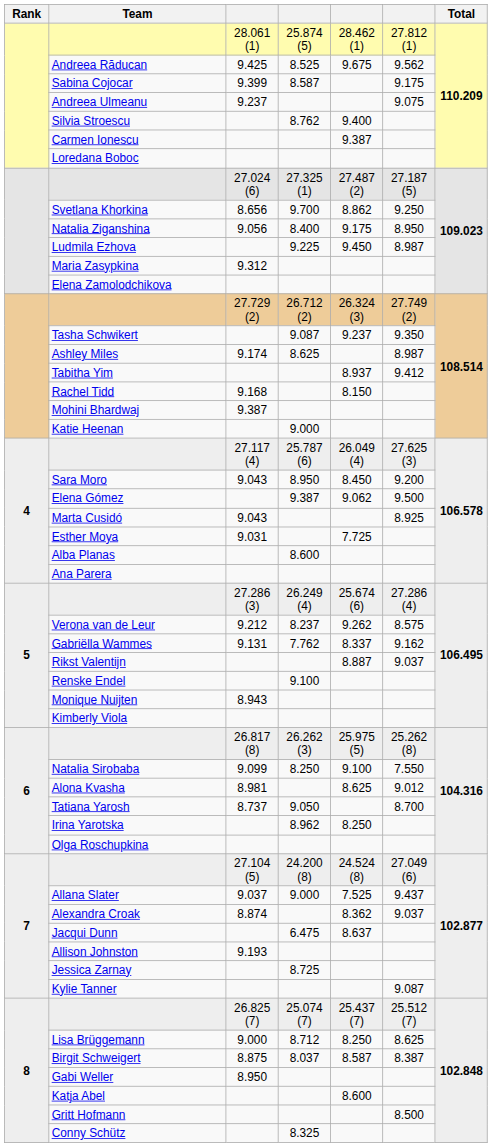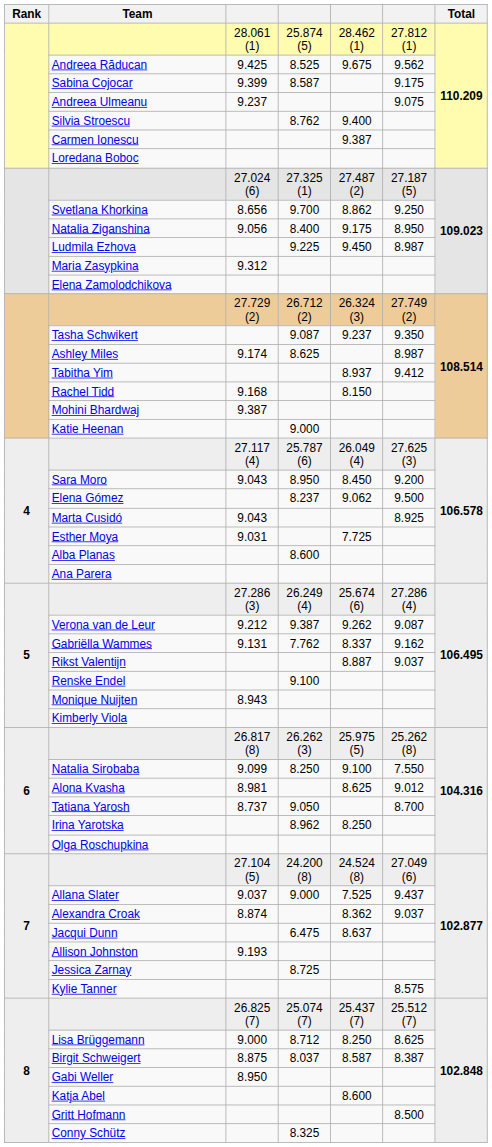 <table class="wikitable" style="text-align:center; font-size:95%">
 <tr>
 <th scope="col" style="width:50px;">Rank</th>
 <th scope="col" style="width:220px;">Team</th>
 <th scope="col" style="width:60px;"></th>
 <th scope="col" style="width:60px;"></th>
 <th scope="col" style="width:60px;"></th>
 <th scope="col" style="width:60px;"></th>
 <th scope="col" style="width:60px;">Total</th>
 </tr>
 <tr style="background:#fffcaf;">
 <td rowspan=7></td>
 <td style="text-align:left;"><strong></strong></td>
 <td>28.061 (1)</td>
 <td>25.874 (5)</td>
 <td>28.462 (1)</td>
 <td>27.812 (1)</td>
 <td rowspan=7><strong>110.209</strong></td>
 </tr>
 <tr>
 <td style="text-align:left;"><a href='#'>Andreea Răducan</a></td>
 <td>9.425</td>
 <td>8.525</td>
 <td>9.675</td>
 <td>9.562</td>
 </tr>
 <tr>
 <td style="text-align:left;"><a href='#'>Sabina Cojocar</a></td>
 <td>9.399</td>
 <td>8.587</td>
 <td></td>
 <td>9.175</td>
 </tr>
 <tr>
 <td style="text-align:left;"><a href='#'>Andreea Ulmeanu</a></td>
 <td>9.237</td>
 <td></td>
 <td></td>
 <td>9.075</td>
 </tr>
 <tr>
 <td style="text-align:left;"><a href='#'>Silvia Stroescu</a></td>
 <td></td>
 <td>8.762</td>
 <td>9.400</td>
 <td></td>
 </tr>
 <tr>
 <td style="text-align:left;"><a href='#'>Carmen Ionescu</a></td>
 <td></td>
 <td></td>
 <td>9.387</td>
 <td></td>
 </tr>
 <tr>
 <td style="text-align:left;"><a href='#'>Loredana Boboc</a></td>
 <td></td>
 <td></td>
 <td></td>
 <td></td>
 </tr>
 <tr style="background:#e5e5e5;">
 <td rowspan=6></td>
 <td style="text-align:left;"><strong></strong></td>
 <td>27.024 (6)</td>
 <td>27.325 (1)</td>
 <td>27.487 (2)</td>
 <td>27.187 (5)</td>
 <td rowspan=6><strong>109.023</strong></td>
 </tr>
 <tr>
 <td style="text-align:left;"><a href='#'>Svetlana Khorkina</a></td>
 <td>8.656</td>
 <td>9.700</td>
 <td>8.862</td>
 <td>9.250</td>
 </tr>
 <tr>
 <td style="text-align:left;"><a href='#'>Natalia Ziganshina</a></td>
 <td>9.056</td>
 <td>8.400</td>
 <td>9.175</td>
 <td>8.950</td>
 </tr>
 <tr>
 <td style="text-align:left;"><a href='#'>Ludmila Ezhova</a></td>
 <td></td>
 <td>9.225</td>
 <td>9.450</td>
 <td>8.987</td>
 </tr>
 <tr>
 <td style="text-align:left;"><a href='#'>Maria Zasypkina</a></td>
 <td>9.312</td>
 <td></td>
 <td></td>
 <td></td>
 </tr>
 <tr>
 <td style="text-align:left;"><a href='#'>Elena Zamolodchikova</a></td>
 <td></td>
 <td></td>
 <td></td>
 <td></td>
 </tr>
 <tr style="background:#ec9;">
 <td rowspan=7></td>
 <td style="text-align:left;"><strong></strong></td>
 <td>27.729 (2)</td>
 <td>26.712 (2)</td>
 <td>26.324 (3)</td>
 <td>27.749 (2)</td>
 <td rowspan=7><strong>108.514</strong></td>
 </tr>
 <tr>
 <td style="text-align:left;"><a href='#'>Tasha Schwikert</a></td>
 <td></td>
 <td>9.087</td>
 <td>9.237</td>
 <td>9.350</td>
 </tr>
 <tr>
 <td style="text-align:left;"><a href='#'>Ashley Miles</a></td>
 <td>9.174</td>
 <td>8.625</td>
 <td></td>
 <td>8.987</td>
 </tr>
 <tr>
 <td style="text-align:left;"><a href='#'>Tabitha Yim</a></td>
 <td></td>
 <td></td>
 <td>8.937</td>
 <td>9.412</td>
 </tr>
 <tr>
 <td style="text-align:left;"><a href='#'>Rachel Tidd</a></td>
 <td>9.168</td>
 <td></td>
 <td>8.150</td>
 <td></td>
 </tr>
 <tr>
 <td style="text-align:left;"><a href='#'>Mohini Bhardwaj</a></td>
 <td>9.387</td>
 <td></td>
 <td></td>
 <td></td>
 </tr>
 <tr>
 <td style="text-align:left;"><a href='#'>Katie Heenan</a></td>
 <td></td>
 <td>9.000</td>
 <td></td>
 <td></td>
 </tr>
 <tr style="background:#eee;">
 <td rowspan=7><strong>4</strong></td>
 <td style="text-align:left;"><strong></strong></td>
 <td>27.117 (4)</td>
 <td>25.787 (6)</td>
 <td>26.049 (4)</td>
 <td>27.625 (3)</td>
 <td rowspan=7><strong>106.578</strong></td>
 </tr>
 <tr>
 <td style="text-align:left;"><a href='#'>Sara Moro</a></td>
 <td>9.043</td>
 <td>8.950</td>
 <td>8.450</td>
 <td>9.200</td>
 </tr>
 <tr>
 <td style="text-align:left;"><a href='#'>Elena Gómez</a></td>
 <td></td>
-<td>9.387</td>
+<td>8.237</td>
 <td>9.062</td>
 <td>9.500</td>
 </tr>
 <tr>
 <td style="text-align:left;"><a href='#'>Marta Cusidó</a></td>
 <td>9.043</td>
 <td></td>
 <td></td>
 <td>8.925</td>
 </tr>
 <tr>
 <td style="text-align:left;"><a href='#'>Esther Moya</a></td>
 <td>9.031</td>
 <td></td>
 <td>7.725</td>
 <td></td>
 </tr>
 <tr>
 <td style="text-align:left;"><a href='#'>Alba Planas</a></td>
 <td></td>
 <td>8.600</td>
 <td></td>
 <td></td>
 </tr>
 <tr>
 <td style="text-align:left;"><a href='#'>Ana Parera</a></td>
 <td></td>
 <td></td>
 <td></td>
 <td></td>
 </tr>
 <tr style="background:#eee;">
 <td rowspan=7><strong>5</strong></td>
 <td style="text-align:left;"><strong></strong></td>
 <td>27.286 (3)</td>
 <td>26.249 (4)</td>
 <td>25.674 (6)</td>
 <td>27.286 (4)</td>
 <td rowspan=7><strong>106.495</strong></td>
 </tr>
 <tr>
 <td style="text-align:left;"><a href='#'>Verona van de Leur</a></td>
 <td>9.212</td>
-<td>8.237</td>
+<td>9.387</td>
 <td>9.262</td>
-<td>8.575</td>
+<td>9.087</td>
 </tr>
 <tr>
 <td style="text-align:left;"><a href='#'>Gabriëlla Wammes</a></td>
 <td>9.131</td>
 <td>7.762</td>
 <td>8.337</td>
 <td>9.162</td>
 </tr>
 <tr>
 <td style="text-align:left;"><a href='#'>Rikst Valentijn</a></td>
 <td></td>
 <td></td>
 <td>8.887</td>
 <td>9.037</td>
 </tr>
 <tr>
 <td style="text-align:left;"><a href='#'>Renske Endel</a></td>
 <td></td>
 <td>9.100</td>
 <td></td>
 <td></td>
 </tr>
 <tr>
 <td style="text-align:left;"><a href='#'>Monique Nuijten</a></td>
 <td>8.943</td>
 <td></td>
 <td></td>
 <td></td>
 </tr>
 <tr>
 <td style="text-align:left;"><a href='#'>Kimberly Viola</a></td>
 <td></td>
 <td></td>
 <td></td>
 <td></td>
 </tr>
 <tr style="background:#eee;">
 <td rowspan=6><strong>6</strong></td>
 <td style="text-align:left;"><strong></strong></td>
 <td>26.817 (8)</td>
 <td>26.262 (3)</td>
 <td>25.975 (5)</td>
 <td>25.262 (8)</td>
 <td rowspan=6><strong>104.316</strong></td>
 </tr>
 <tr>
 <td style="text-align:left;"><a href='#'>Natalia Sirobaba</a></td>
 <td>9.099</td>
 <td>8.250</td>
 <td>9.100</td>
 <td>7.550</td>
 </tr>
 <tr>
 <td style="text-align:left;"><a href='#'>Alona Kvasha</a></td>
 <td>8.981</td>
 <td></td>
 <td>8.625</td>
 <td>9.012</td>
 </tr>
 <tr>
 <td style="text-align:left;"><a href='#'>Tatiana Yarosh</a></td>
 <td>8.737</td>
 <td>9.050</td>
 <td></td>
 <td>8.700</td>
 </tr>
 <tr>
 <td style="text-align:left;"><a href='#'>Irina Yarotska</a></td>
 <td></td>
 <td>8.962</td>
 <td>8.250</td>
 <td></td>
 </tr>
 <tr>
 <td style="text-align:left;"><a href='#'>Olga Roschupkina</a></td>
 <td></td>
 <td></td>
 <td></td>
 <td></td>
 </tr>
 <tr style="background:#eee;">
 <td rowspan=7><strong>7</strong></td>
 <td style="text-align:left;"><strong></strong></td>
 <td>27.104 (5)</td>
 <td>24.200 (8)</td>
 <td>24.524 (8)</td>
 <td>27.049 (6)</td>
 <td rowspan=7><strong>102.877</strong></td>
 </tr>
 <tr>
 <td style="text-align:left;"><a href='#'>Allana Slater</a></td>
 <td>9.037</td>
 <td>9.000</td>
 <td>7.525</td>
 <td>9.437</td>
 </tr>
 <tr>
 <td style="text-align:left;"><a href='#'>Alexandra Croak</a></td>
 <td>8.874</td>
 <td></td>
 <td>8.362</td>
 <td>9.037</td>
 </tr>
 <tr>
 <td style="text-align:left;"><a href='#'>Jacqui Dunn</a></td>
 <td></td>
 <td>6.475</td>
 <td>8.637</td>
 <td></td>
 </tr>
 <tr>
 <td style="text-align:left;"><a href='#'>Allison Johnston</a></td>
 <td>9.193</td>
 <td></td>
 <td></td>
 <td></td>
 </tr>
 <tr>
 <td style="text-align:left;"><a href='#'>Jessica Zarnay</a></td>
 <td></td>
 <td>8.725</td>
 <td></td>
 <td></td>
 </tr>
 <tr>
 <td style="text-align:left;"><a href='#'>Kylie Tanner</a></td>
 <td></td>
 <td></td>
 <td></td>
-<td>9.087</td>
+<td>8.575</td>
 </tr>
 <tr style="background:#eee;">
 <td rowspan=7><strong>8</strong></td>
 <td style="text-align:left;"><strong></strong></td>
 <td>26.825 (7)</td>
 <td>25.074 (7)</td>
 <td>25.437 (7)</td>
 <td>25.512 (7)</td>
 <td rowspan=7><strong>102.848</strong></td>
 </tr>
 <tr>
 <td style="text-align:left;"><a href='#'>Lisa Brüggemann</a></td>
 <td>9.000</td>
 <td>8.712</td>
 <td>8.250</td>
 <td>8.625</td>
 </tr>
 <tr>
 <td style="text-align:left;"><a href='#'>Birgit Schweigert</a></td>
 <td>8.875</td>
 <td>8.037</td>
 <td>8.587</td>
 <td>8.387</td>
 </tr>
 <tr>
 <td style="text-align:left;"><a href='#'>Gabi Weller</a></td>
 <td>8.950</td>
 <td></td>
 <td></td>
 <td></td>
 </tr>
 <tr>
 <td style="text-align:left;"><a href='#'>Katja Abel</a></td>
 <td></td>
 <td></td>
 <td>8.600</td>
 <td></td>
 </tr>
 <tr>
 <td style="text-align:left;"><a href='#'>Gritt Hofmann</a></td>
 <td></td>
 <td></td>
 <td></td>
 <td>8.500</td>
 </tr>
 <tr>
 <td style="text-align:left;"><a href='#'>Conny Schütz</a></td>
 <td></td>
 <td>8.325</td>
 <td></td>
 <td></td>
 </tr>
 </table>
